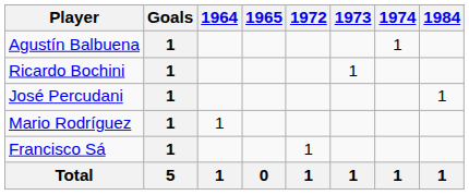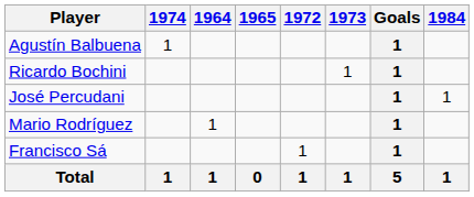 <table class="wikitable sortable" style="text-align:center;">
 <tr>
 <th>Player</th>
-<th>Goals</th>
+<th><a href='#'>1974</a></th>
 <th><a href='#'>1964</a></th>
 <th><a href='#'>1965</a></th>
 <th><a href='#'>1972</a></th>
 <th><a href='#'>1973</a></th>
-<th><a href='#'>1974</a></th>
+<th>Goals</th>
 <th><a href='#'>1984</a></th>
 </tr>
 <tr>
 <td align="left"> <a href='#'>Agustín Balbuena</a></td>
+<td>1</td>
+<td></td>
+<td></td>
+<td></td>
+<td></td>
 <th>1</th>
+<td></td>
+</tr>
+<tr>
+<td align="left"> <a href='#'>Ricardo Bochini</a></td>
 <td></td>
 <td></td>
 <td></td>
 <td></td>
 <td>1</td>
+<th>1</th>
 <td></td>
 </tr>
 <tr>
-<td align="left"> <a href='#'>Ricardo Bochini</a></td>
+<td align="left"> <a href='#'>José Percudani</a></td>
+<td></td>
+<td></td>
+<td></td>
+<td></td>
+<td></td>
 <th>1</th>
+<td>1</td>
+</tr>
+<tr>
+<td align="left"> <a href='#'>Mario Rodríguez</a></td>
+<td></td>
+<td>1</td>
+<td></td>
+<td></td>
+<td></td>
+<th>1</th>
+<td></td>
+</tr>
+<tr>
+<td align="left"> <a href='#'>Francisco Sá</a></td>
 <td></td>
 <td></td>
 <td></td>
 <td>1</td>
 <td></td>
-<td></td>
-</tr>
-<tr>
-<td align="left"> <a href='#'>José Percudani</a></td>
 <th>1</th>
-<td></td>
-<td></td>
-<td></td>
-<td></td>
-<td></td>
-<td>1</td>
-</tr>
-<tr>
-<td align="left"> <a href='#'>Mario Rodríguez</a></td>
-<th>1</th>
-<td>1</td>
-<td></td>
-<td></td>
-<td></td>
-<td></td>
-<td></td>
-</tr>
-<tr>
-<td align="left"> <a href='#'>Francisco Sá</a></td>
-<th>1</th>
-<td></td>
-<td></td>
-<td>1</td>
-<td></td>
-<td></td>
 <td></td>
 </tr>
 <tr class="sortbottom">
 <th>Total</th>
-<th>5</th>
+<th>1</th>
 <th>1</th>
 <th>0</th>
 <th>1</th>
 <th>1</th>
-<th>1</th>
+<th>5</th>
 <th>1</th>
 </tr>
 </table>
